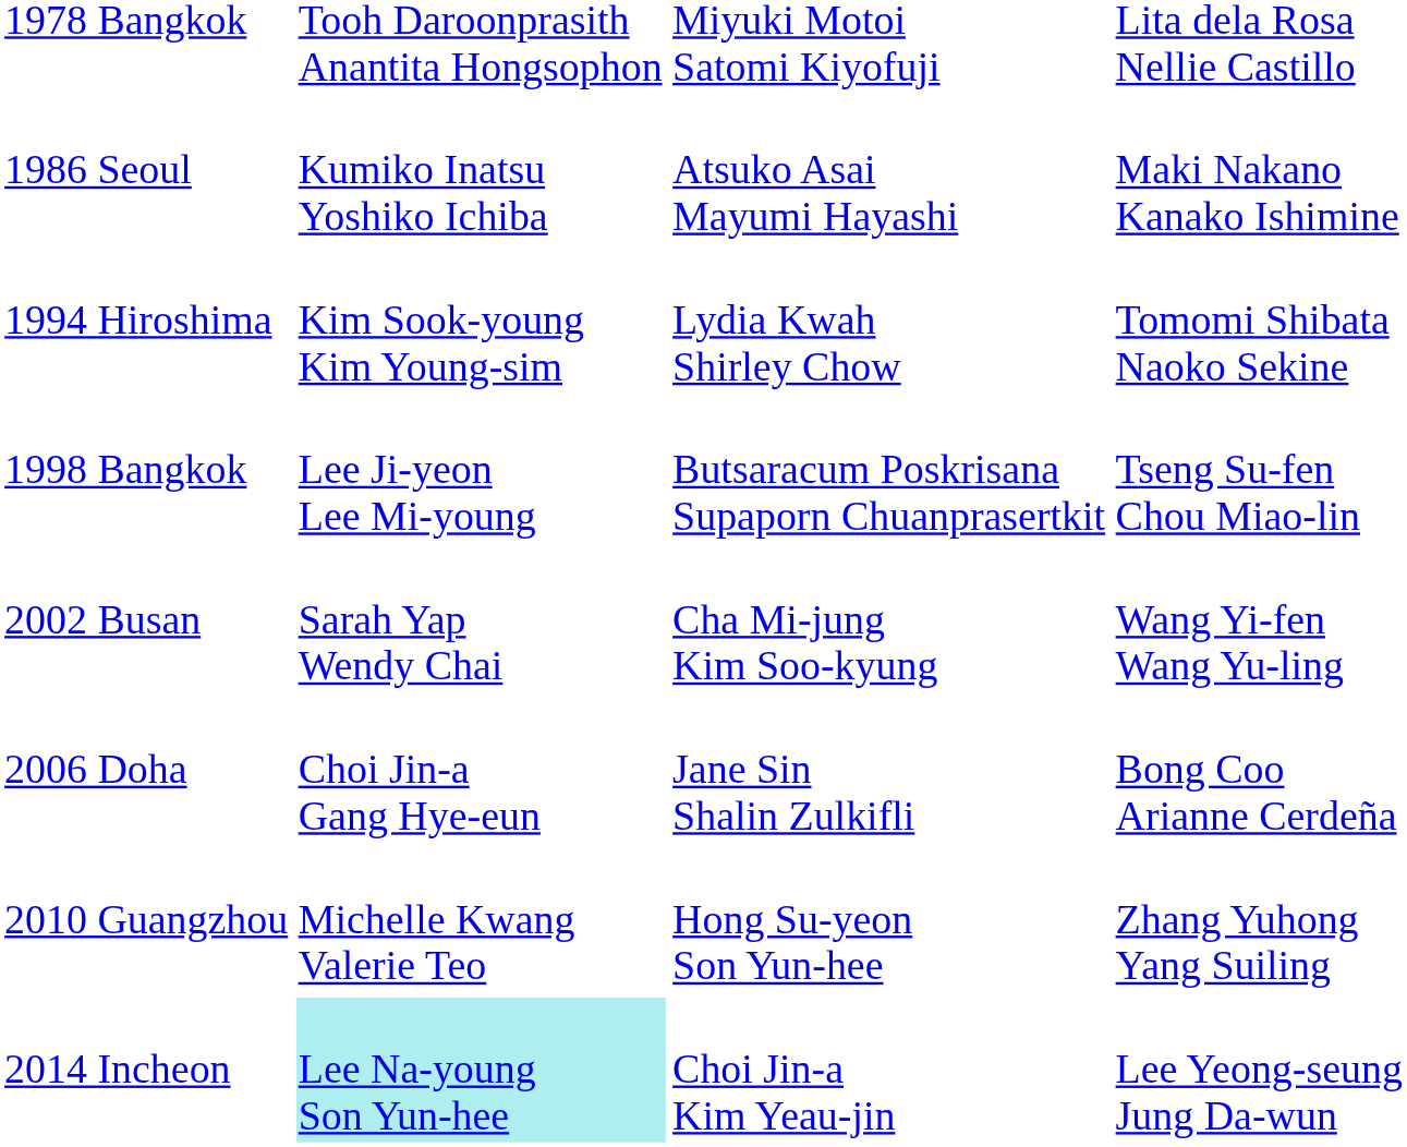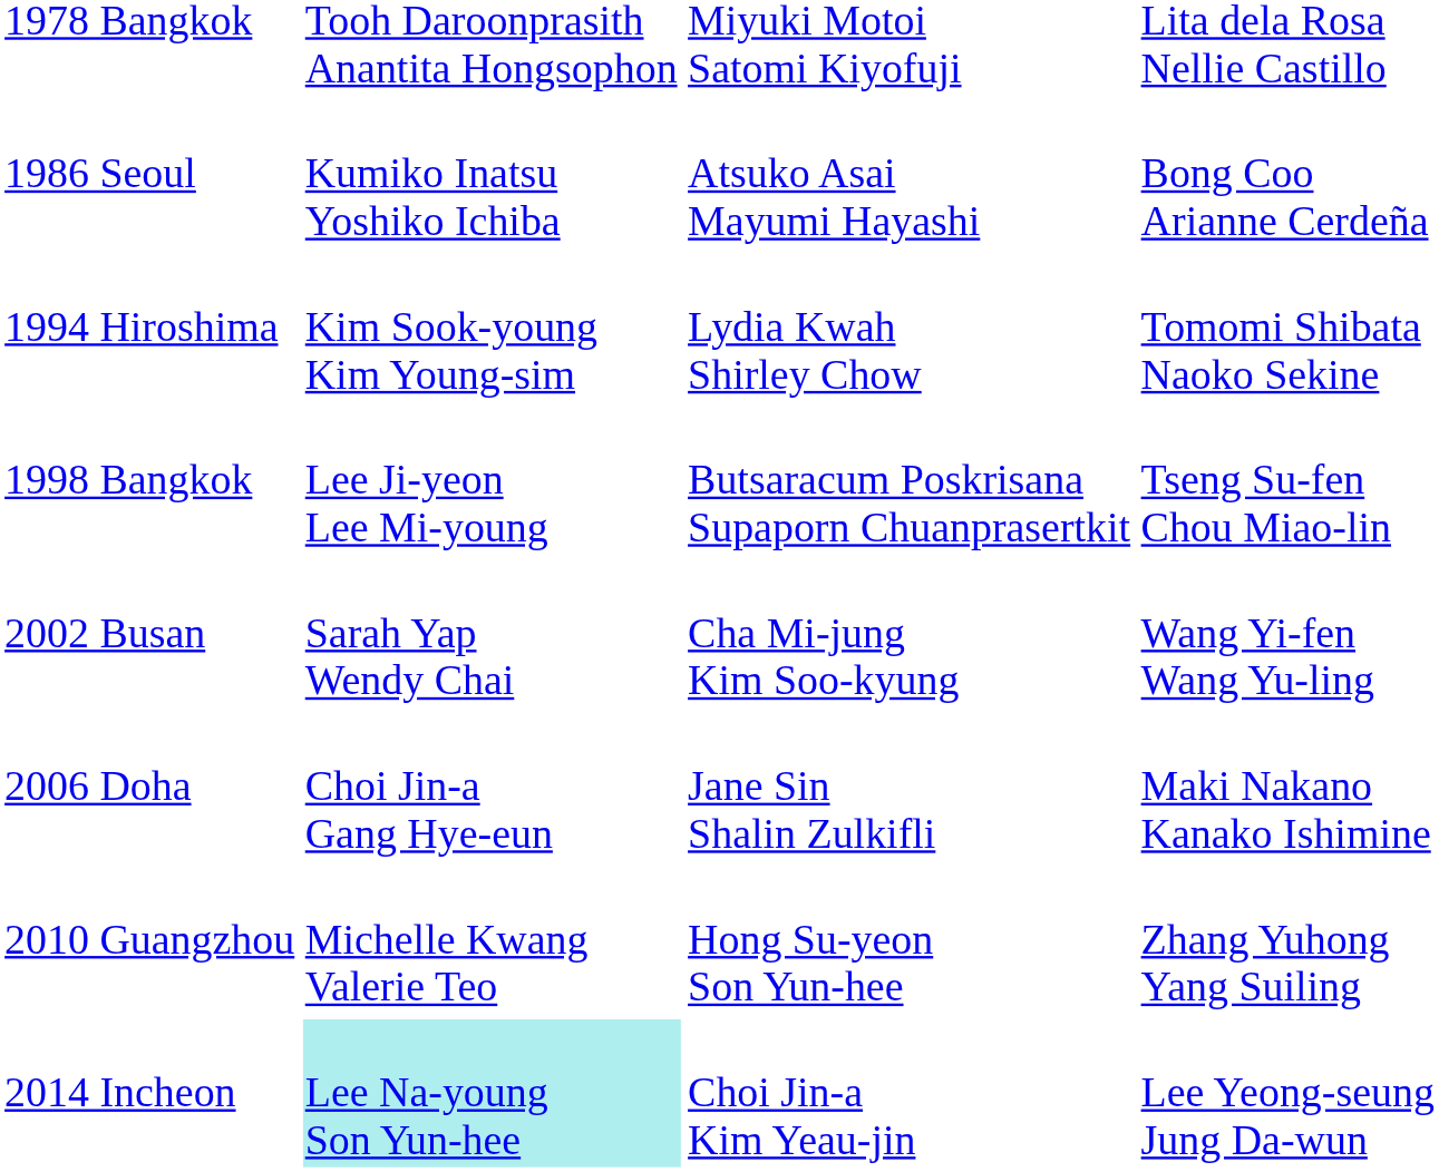 <table>
 <tr>
 <td><a href='#'>1978 Bangkok</a></td>
 <td><br><a href='#'>Tooh Daroonprasith</a><br><a href='#'>Anantita Hongsophon</a></td>
 <td><br><a href='#'>Miyuki Motoi</a><br><a href='#'>Satomi Kiyofuji</a></td>
 <td><br><a href='#'>Lita dela Rosa</a><br><a href='#'>Nellie Castillo</a></td>
 </tr>
 <tr>
 <td><a href='#'>1986 Seoul</a></td>
 <td><br><a href='#'>Kumiko Inatsu</a><br><a href='#'>Yoshiko Ichiba</a></td>
 <td><br><a href='#'>Atsuko Asai</a><br><a href='#'>Mayumi Hayashi</a></td>
-<td><br><a href='#'>Maki Nakano</a><br><a href='#'>Kanako Ishimine</a></td>
+<td><br><a href='#'>Bong Coo</a><br><a href='#'>Arianne Cerdeña</a></td>
 </tr>
 <tr>
 <td><a href='#'>1994 Hiroshima</a></td>
 <td><br><a href='#'>Kim Sook-young</a><br><a href='#'>Kim Young-sim</a></td>
 <td><br><a href='#'>Lydia Kwah</a><br><a href='#'>Shirley Chow</a></td>
 <td><br><a href='#'>Tomomi Shibata</a><br><a href='#'>Naoko Sekine</a></td>
 </tr>
 <tr>
 <td><a href='#'>1998 Bangkok</a></td>
 <td><br><a href='#'>Lee Ji-yeon</a><br><a href='#'>Lee Mi-young</a></td>
 <td><br><a href='#'>Butsaracum Poskrisana</a><br><a href='#'>Supaporn Chuanprasertkit</a></td>
 <td><br><a href='#'>Tseng Su-fen</a><br><a href='#'>Chou Miao-lin</a></td>
 </tr>
 <tr>
 <td><a href='#'>2002 Busan</a></td>
 <td><br><a href='#'>Sarah Yap</a><br><a href='#'>Wendy Chai</a></td>
 <td><br><a href='#'>Cha Mi-jung</a><br><a href='#'>Kim Soo-kyung</a></td>
 <td><br><a href='#'>Wang Yi-fen</a><br><a href='#'>Wang Yu-ling</a></td>
 </tr>
 <tr>
 <td><a href='#'>2006 Doha</a></td>
 <td><br><a href='#'>Choi Jin-a</a><br><a href='#'>Gang Hye-eun</a></td>
 <td><br><a href='#'>Jane Sin</a><br><a href='#'>Shalin Zulkifli</a></td>
-<td><br><a href='#'>Bong Coo</a><br><a href='#'>Arianne Cerdeña</a></td>
+<td><br><a href='#'>Maki Nakano</a><br><a href='#'>Kanako Ishimine</a></td>
 </tr>
 <tr>
 <td><a href='#'>2010 Guangzhou</a></td>
 <td><br><a href='#'>Michelle Kwang</a><br><a href='#'>Valerie Teo</a></td>
 <td><br><a href='#'>Hong Su-yeon</a><br><a href='#'>Son Yun-hee</a></td>
 <td><br><a href='#'>Zhang Yuhong</a><br><a href='#'>Yang Suiling</a></td>
 </tr>
 <tr>
 <td><a href='#'>2014 Incheon</a></td>
 <td style="background: paleturquoise;"><br><a href='#'>Lee Na-young</a><br><a href='#'>Son Yun-hee</a></td>
 <td><br><a href='#'>Choi Jin-a</a><br><a href='#'>Kim Yeau-jin</a></td>
 <td><br><a href='#'>Lee Yeong-seung</a><br><a href='#'>Jung Da-wun</a></td>
 </tr>
 </table>
